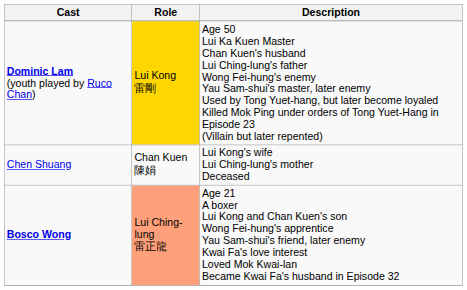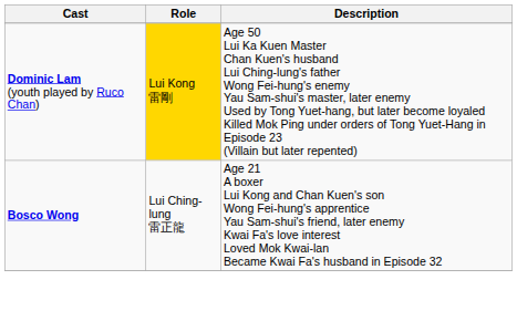 <table class="wikitable" width="55%">
 <tr>
 <th>Cast</th>
 <th>Role</th>
 <th>Description</th>
 </tr>
 <tr>
 </tr>
 <tr>
 <td><strong><a href='#'>Dominic Lam</a></strong><br>(youth played by <a href='#'>Ruco Chan</a>)</td>
 <td style="background: gold;">Lui Kong<br>雷剛</td>
 <td>Age 50<br>Lui Ka Kuen Master<br>Chan Kuen's husband<br>Lui Ching-lung's father<br>Wong Fei-hung's enemy<br>Yau Sam-shui's master, later enemy<br>Used by Tong Yuet-hang, but later become loyaled<br>Killed Mok Ping under orders of Tong Yuet-Hang in Episode 23<br>(Villain but later repented)</td>
 </tr>
 <tr>
-<td><a href='#'>Chen Shuang</a></td>
-<td>Chan Kuen<br>陳娟</td>
-<td>Lui Kong's wife<br>Lui Ching-lung's mother<br>Deceased</td>
-</tr>
-<tr>
 <td><strong><a href='#'>Bosco Wong</a></strong></td>
-<td style="background: lightsalmon;">Lui Ching-lung<br>雷正龍</td>
+<td>Lui Ching-lung<br>雷正龍</td>
 <td>Age 21<br>A boxer<br>Lui Kong and Chan Kuen's son<br>Wong Fei-hung's apprentice<br>Yau Sam-shui's friend, later enemy<br>Kwai Fa's love interest<br>Loved Mok Kwai-lan<br>Became Kwai Fa's husband in Episode 32</td>
 </tr>
 <tr>
 </tr>
 </table>
